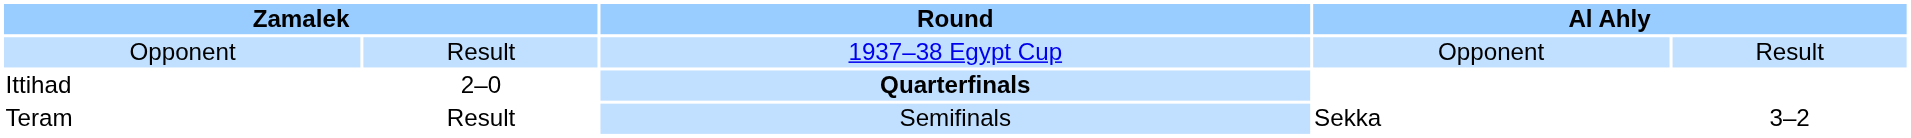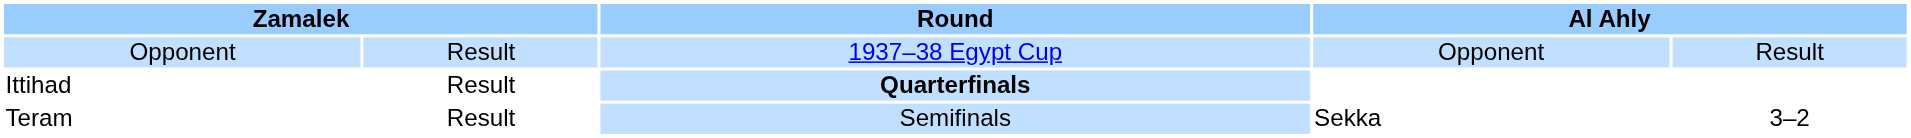 <table style="width:100%; text-align:center;">
 <tr style="vertical-align:top; background:#9cf;">
 <th colspan=2 style="width:1*">Zamalek</th>
 <th><strong>Round</strong></th>
 <th colspan=2 style="width:1*">Al Ahly</th>
 </tr>
 <tr style="vertical-align:top; background:#c1e0ff;">
 <td>Opponent</td>
 <td>Result</td>
 <td><a href='#'>1937–38 Egypt Cup</a></td>
 <td>Opponent</td>
 <td>Result</td>
 </tr>
 <tr>
 <td align=left>Ittihad</td>
-<td>2–0</td>
+<td>Result</td>
 <td style="background:#c1e0ff;"><strong>Quarterfinals</strong></td>
 <td align=left></td>
 <td></td>
 </tr>
 <tr>
 <td align=left>Teram</td>
 <td>Result</td>
 <td style="background:#c1e0ff;">Semifinals</td>
 <td align=left>Sekka</td>
 <td>3–2</td>
 </tr>
 </table>
